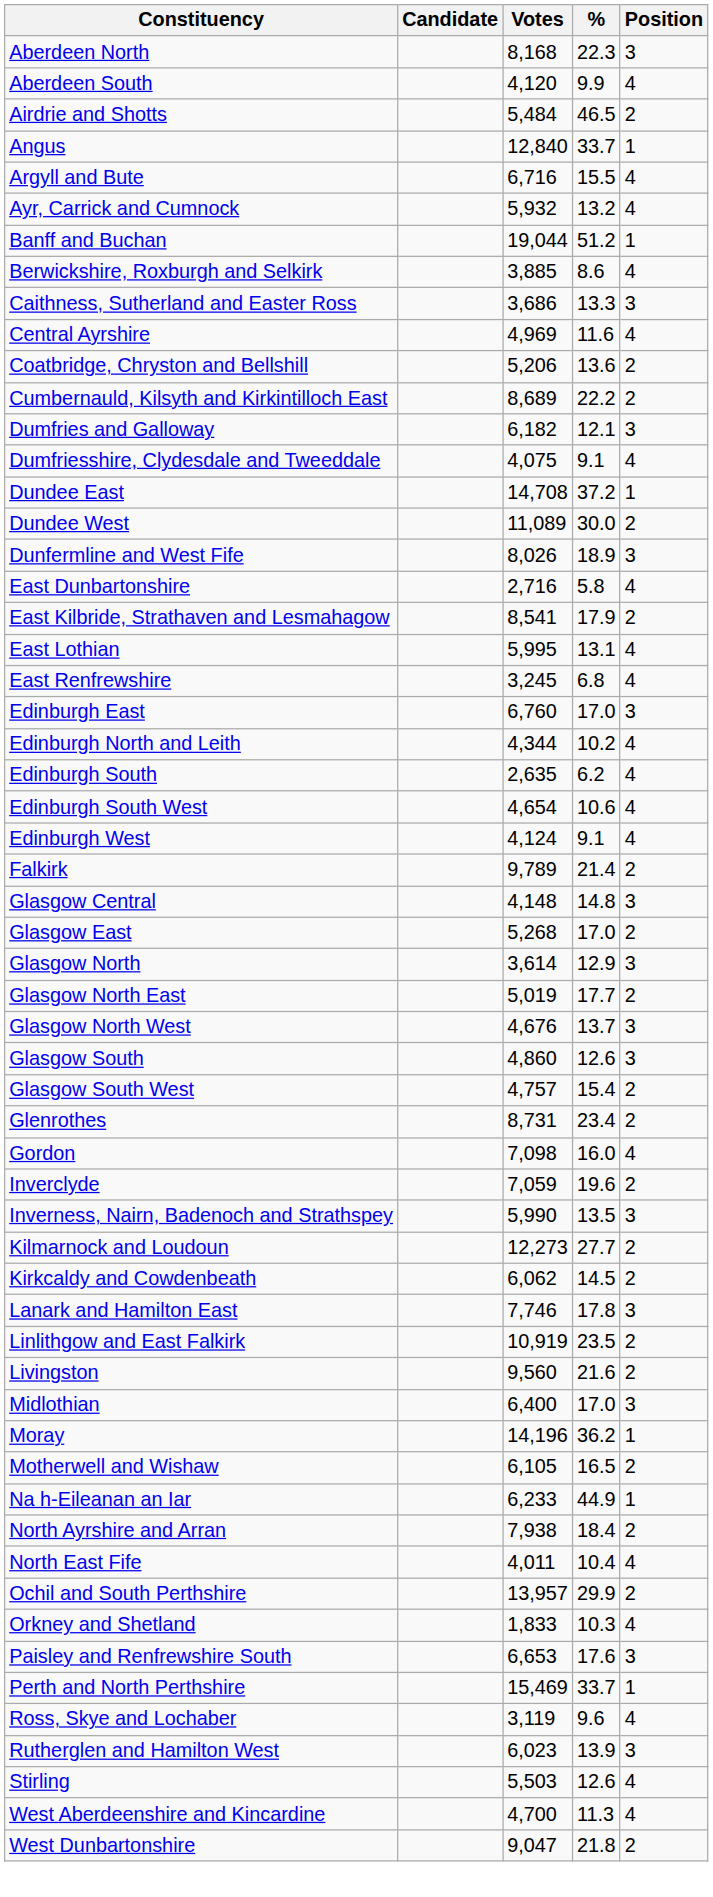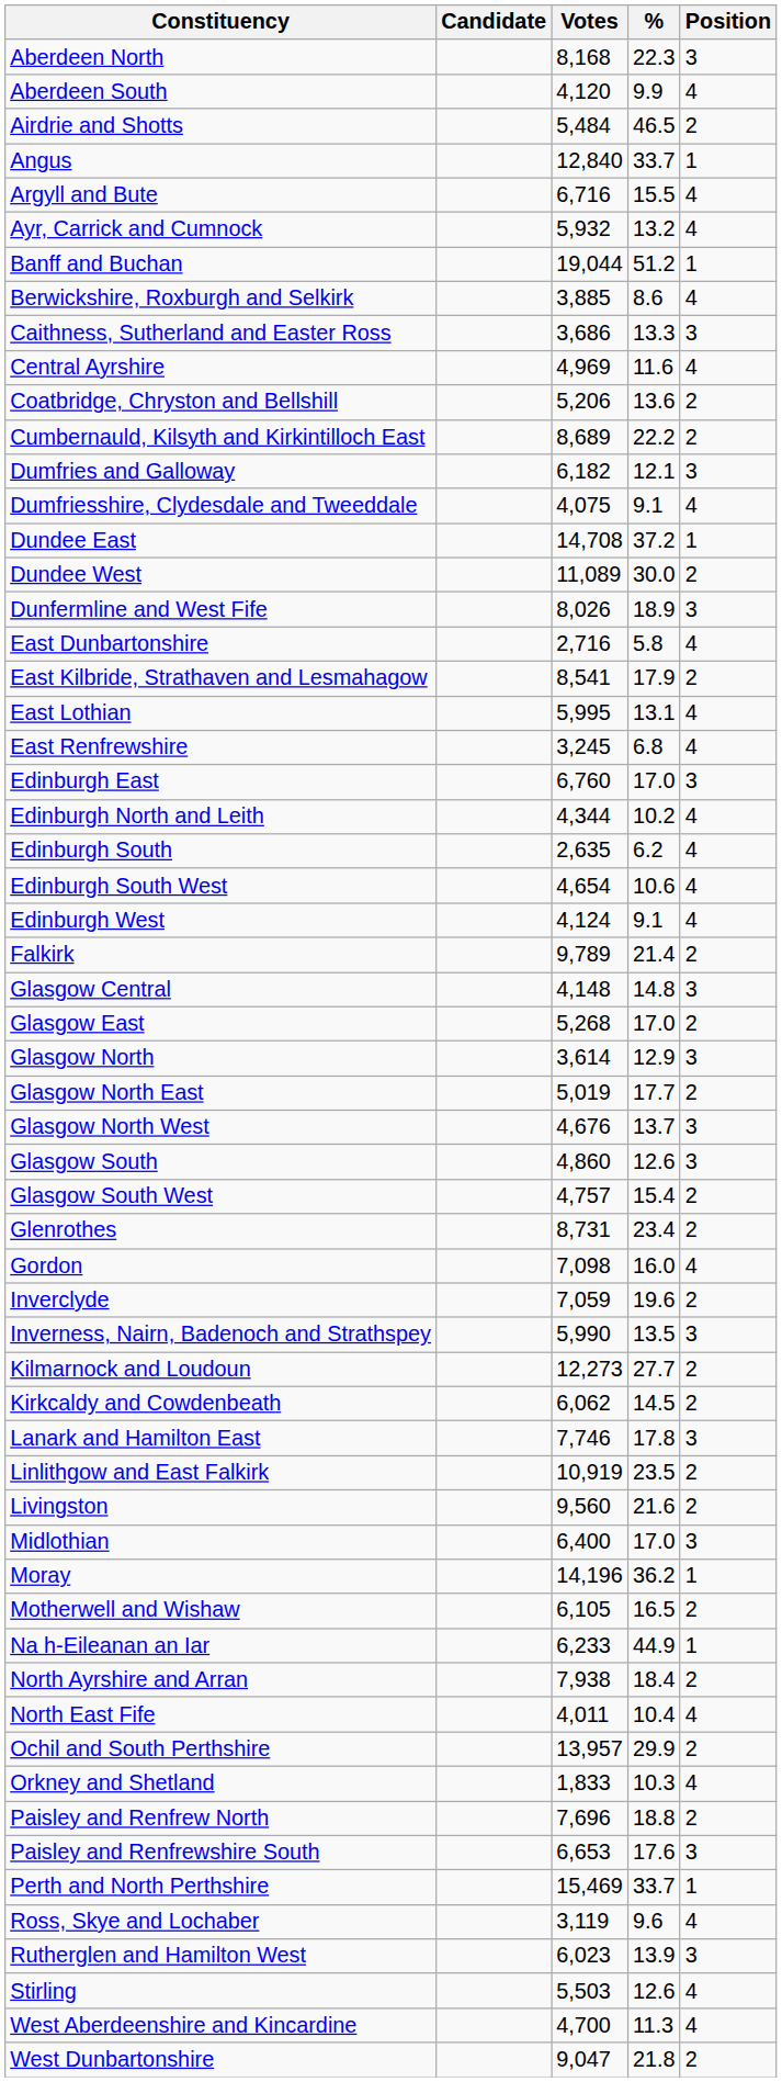 <table class="wikitable sortable">
 <tr>
 <th>Constituency</th>
 <th>Candidate</th>
 <th>Votes</th>
 <th>%</th>
 <th>Position</th>
 </tr>
 <tr>
 <td><a href='#'>Aberdeen North</a></td>
 <td></td>
 <td>8,168</td>
 <td>22.3</td>
 <td>3</td>
 </tr>
 <tr>
 <td><a href='#'>Aberdeen South</a></td>
 <td></td>
 <td>4,120</td>
 <td>9.9</td>
 <td>4</td>
 </tr>
 <tr>
 <td><a href='#'>Airdrie and Shotts</a></td>
 <td></td>
 <td>5,484</td>
 <td>46.5</td>
 <td>2</td>
 </tr>
 <tr>
 <td><a href='#'>Angus</a></td>
 <td></td>
 <td>12,840</td>
 <td>33.7</td>
 <td>1</td>
 </tr>
 <tr>
 <td><a href='#'>Argyll and Bute</a></td>
 <td></td>
 <td>6,716</td>
 <td>15.5</td>
 <td>4</td>
 </tr>
 <tr>
 <td><a href='#'>Ayr, Carrick and Cumnock</a></td>
 <td></td>
 <td>5,932</td>
 <td>13.2</td>
 <td>4</td>
 </tr>
 <tr>
 <td><a href='#'>Banff and Buchan</a></td>
 <td></td>
 <td>19,044</td>
 <td>51.2</td>
 <td>1</td>
 </tr>
 <tr>
 <td><a href='#'>Berwickshire, Roxburgh and Selkirk</a></td>
 <td></td>
 <td>3,885</td>
 <td>8.6</td>
 <td>4</td>
 </tr>
 <tr>
 <td><a href='#'>Caithness, Sutherland and Easter Ross</a></td>
 <td></td>
 <td>3,686</td>
 <td>13.3</td>
 <td>3</td>
 </tr>
 <tr>
 <td><a href='#'>Central Ayrshire</a></td>
 <td></td>
 <td>4,969</td>
 <td>11.6</td>
 <td>4</td>
 </tr>
 <tr>
 <td><a href='#'>Coatbridge, Chryston and Bellshill</a></td>
 <td></td>
 <td>5,206</td>
 <td>13.6</td>
 <td>2</td>
 </tr>
 <tr>
 <td><a href='#'>Cumbernauld, Kilsyth and Kirkintilloch East</a></td>
 <td></td>
 <td>8,689</td>
 <td>22.2</td>
 <td>2</td>
 </tr>
 <tr>
 <td><a href='#'>Dumfries and Galloway</a></td>
 <td></td>
 <td>6,182</td>
 <td>12.1</td>
 <td>3</td>
 </tr>
 <tr>
 <td><a href='#'>Dumfriesshire, Clydesdale and Tweeddale</a></td>
 <td></td>
 <td>4,075</td>
 <td>9.1</td>
 <td>4</td>
 </tr>
 <tr>
 <td><a href='#'>Dundee East</a></td>
 <td></td>
 <td>14,708</td>
 <td>37.2</td>
 <td>1</td>
 </tr>
 <tr>
 <td><a href='#'>Dundee West</a></td>
 <td></td>
 <td>11,089</td>
 <td>30.0</td>
 <td>2</td>
 </tr>
 <tr>
 <td><a href='#'>Dunfermline and West Fife</a></td>
 <td></td>
 <td>8,026</td>
 <td>18.9</td>
 <td>3</td>
 </tr>
 <tr>
 <td><a href='#'>East Dunbartonshire</a></td>
 <td></td>
 <td>2,716</td>
 <td>5.8</td>
 <td>4</td>
 </tr>
 <tr>
 <td><a href='#'>East Kilbride, Strathaven and Lesmahagow</a></td>
 <td></td>
 <td>8,541</td>
 <td>17.9</td>
 <td>2</td>
 </tr>
 <tr>
 <td><a href='#'>East Lothian</a></td>
 <td></td>
 <td>5,995</td>
 <td>13.1</td>
 <td>4</td>
 </tr>
 <tr>
 <td><a href='#'>East Renfrewshire</a></td>
 <td></td>
 <td>3,245</td>
 <td>6.8</td>
 <td>4</td>
 </tr>
 <tr>
 <td><a href='#'>Edinburgh East</a></td>
 <td></td>
 <td>6,760</td>
 <td>17.0</td>
 <td>3</td>
 </tr>
 <tr>
 <td><a href='#'>Edinburgh North and Leith</a></td>
 <td></td>
 <td>4,344</td>
 <td>10.2</td>
 <td>4</td>
 </tr>
 <tr>
 <td><a href='#'>Edinburgh South</a></td>
 <td></td>
 <td>2,635</td>
 <td>6.2</td>
 <td>4</td>
 </tr>
 <tr>
 <td><a href='#'>Edinburgh South West</a></td>
 <td></td>
 <td>4,654</td>
 <td>10.6</td>
 <td>4</td>
 </tr>
 <tr>
 <td><a href='#'>Edinburgh West</a></td>
 <td></td>
 <td>4,124</td>
 <td>9.1</td>
 <td>4</td>
 </tr>
 <tr>
 <td><a href='#'>Falkirk</a></td>
 <td></td>
 <td>9,789</td>
 <td>21.4</td>
 <td>2</td>
 </tr>
 <tr>
 <td><a href='#'>Glasgow Central</a></td>
 <td></td>
 <td>4,148</td>
 <td>14.8</td>
 <td>3</td>
 </tr>
 <tr>
 <td><a href='#'>Glasgow East</a></td>
 <td></td>
 <td>5,268</td>
 <td>17.0</td>
 <td>2</td>
 </tr>
 <tr>
 <td><a href='#'>Glasgow North</a></td>
 <td></td>
 <td>3,614</td>
 <td>12.9</td>
 <td>3</td>
 </tr>
 <tr>
 <td><a href='#'>Glasgow North East</a></td>
 <td></td>
 <td>5,019</td>
 <td>17.7</td>
 <td>2</td>
 </tr>
 <tr>
 <td><a href='#'>Glasgow North West</a></td>
 <td></td>
 <td>4,676</td>
 <td>13.7</td>
 <td>3</td>
 </tr>
 <tr>
 <td><a href='#'>Glasgow South</a></td>
 <td></td>
 <td>4,860</td>
 <td>12.6</td>
 <td>3</td>
 </tr>
 <tr>
 <td><a href='#'>Glasgow South West</a></td>
 <td></td>
 <td>4,757</td>
 <td>15.4</td>
 <td>2</td>
 </tr>
 <tr>
 <td><a href='#'>Glenrothes</a></td>
 <td></td>
 <td>8,731</td>
 <td>23.4</td>
 <td>2</td>
 </tr>
 <tr>
 <td><a href='#'>Gordon</a></td>
 <td></td>
 <td>7,098</td>
 <td>16.0</td>
 <td>4</td>
 </tr>
 <tr>
 <td><a href='#'>Inverclyde</a></td>
 <td></td>
 <td>7,059</td>
 <td>19.6</td>
 <td>2</td>
 </tr>
 <tr>
 <td><a href='#'>Inverness, Nairn, Badenoch and Strathspey</a></td>
 <td></td>
 <td>5,990</td>
 <td>13.5</td>
 <td>3</td>
 </tr>
 <tr>
 <td><a href='#'>Kilmarnock and Loudoun</a></td>
 <td></td>
 <td>12,273</td>
 <td>27.7</td>
 <td>2</td>
 </tr>
 <tr>
 <td><a href='#'>Kirkcaldy and Cowdenbeath</a></td>
 <td></td>
 <td>6,062</td>
 <td>14.5</td>
 <td>2</td>
 </tr>
 <tr>
 <td><a href='#'>Lanark and Hamilton East</a></td>
 <td></td>
 <td>7,746</td>
 <td>17.8</td>
 <td>3</td>
 </tr>
 <tr>
 <td><a href='#'>Linlithgow and East Falkirk</a></td>
 <td></td>
 <td>10,919</td>
 <td>23.5</td>
 <td>2</td>
 </tr>
 <tr>
 <td><a href='#'>Livingston</a></td>
 <td></td>
 <td>9,560</td>
 <td>21.6</td>
 <td>2</td>
 </tr>
 <tr>
 <td><a href='#'>Midlothian</a></td>
 <td></td>
 <td>6,400</td>
 <td>17.0</td>
 <td>3</td>
 </tr>
 <tr>
 <td><a href='#'>Moray</a></td>
 <td></td>
 <td>14,196</td>
 <td>36.2</td>
 <td>1</td>
 </tr>
 <tr>
 <td><a href='#'>Motherwell and Wishaw</a></td>
 <td></td>
 <td>6,105</td>
 <td>16.5</td>
 <td>2</td>
 </tr>
 <tr>
 <td><a href='#'>Na h-Eileanan an Iar</a></td>
 <td></td>
 <td>6,233</td>
 <td>44.9</td>
 <td>1</td>
 </tr>
 <tr>
 <td><a href='#'>North Ayrshire and Arran</a></td>
 <td></td>
 <td>7,938</td>
 <td>18.4</td>
 <td>2</td>
 </tr>
 <tr>
 <td><a href='#'>North East Fife</a></td>
 <td></td>
 <td>4,011</td>
 <td>10.4</td>
 <td>4</td>
 </tr>
 <tr>
 <td><a href='#'>Ochil and South Perthshire</a></td>
 <td></td>
 <td>13,957</td>
 <td>29.9</td>
 <td>2</td>
 </tr>
 <tr>
 <td><a href='#'>Orkney and Shetland</a></td>
 <td></td>
 <td>1,833</td>
 <td>10.3</td>
 <td>4</td>
 </tr>
 <tr>
+<td><a href='#'>Paisley and Renfrew North</a></td>
+<td></td>
+<td>7,696</td>
+<td>18.8</td>
+<td>2</td>
+</tr>
+<tr>
 <td><a href='#'>Paisley and Renfrewshire South</a></td>
 <td></td>
 <td>6,653</td>
 <td>17.6</td>
 <td>3</td>
 </tr>
 <tr>
 <td><a href='#'>Perth and North Perthshire</a></td>
 <td></td>
 <td>15,469</td>
 <td>33.7</td>
 <td>1</td>
 </tr>
 <tr>
 <td><a href='#'>Ross, Skye and Lochaber</a></td>
 <td></td>
 <td>3,119</td>
 <td>9.6</td>
 <td>4</td>
 </tr>
 <tr>
 <td><a href='#'>Rutherglen and Hamilton West</a></td>
 <td></td>
 <td>6,023</td>
 <td>13.9</td>
 <td>3</td>
 </tr>
 <tr>
 <td><a href='#'>Stirling</a></td>
 <td></td>
 <td>5,503</td>
 <td>12.6</td>
 <td>4</td>
 </tr>
 <tr>
 <td><a href='#'>West Aberdeenshire and Kincardine</a></td>
 <td></td>
 <td>4,700</td>
 <td>11.3</td>
 <td>4</td>
 </tr>
 <tr>
 <td><a href='#'>West Dunbartonshire</a></td>
 <td></td>
 <td>9,047</td>
 <td>21.8</td>
 <td>2</td>
 </tr>
 </table>
